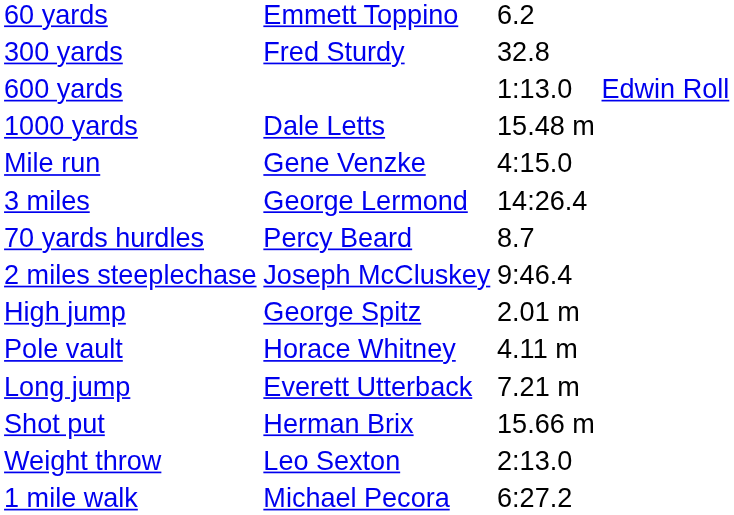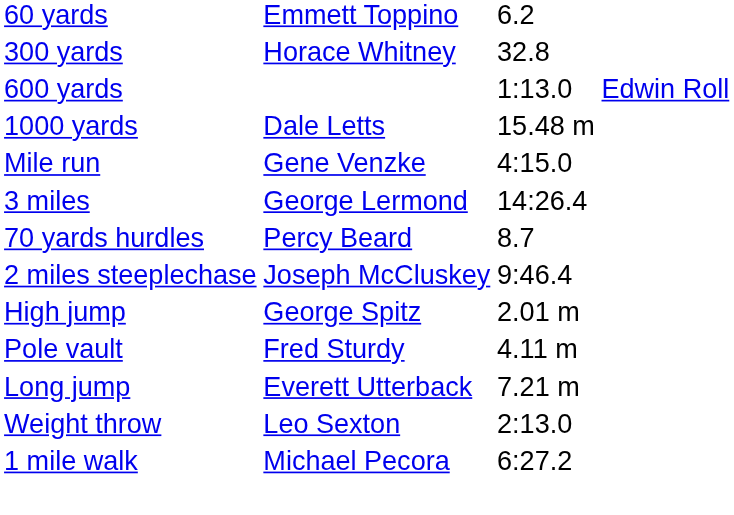 <table>
 <tr>
 <td><a href='#'>60 yards</a></td>
 <td><a href='#'>Emmett Toppino</a></td>
 <td>6.2</td>
 <td></td>
 <td></td>
 <td></td>
 <td></td>
 </tr>
 <tr>
 <td><a href='#'>300 yards</a></td>
-<td><a href='#'>Fred Sturdy</a></td>
+<td><a href='#'>Horace Whitney</a></td>
 <td>32.8</td>
 <td></td>
 <td></td>
 <td></td>
 <td></td>
 </tr>
 <tr>
 <td><a href='#'>600 yards</a></td>
 <td></td>
 <td>1:13.0</td>
 <td><a href='#'>Edwin Roll</a></td>
 <td></td>
 <td></td>
 <td></td>
 </tr>
 <tr>
 <td><a href='#'>1000 yards</a></td>
 <td><a href='#'>Dale Letts</a></td>
 <td>15.48 m</td>
 <td></td>
 <td></td>
 <td></td>
 <td></td>
 </tr>
 <tr>
 <td><a href='#'>Mile run</a></td>
 <td><a href='#'>Gene Venzke</a></td>
 <td>4:15.0</td>
 <td></td>
 <td></td>
 <td></td>
 <td></td>
 </tr>
 <tr>
 <td><a href='#'>3 miles</a></td>
 <td><a href='#'>George Lermond</a></td>
 <td>14:26.4</td>
 <td></td>
 <td></td>
 <td></td>
 <td></td>
 </tr>
 <tr>
 <td><a href='#'>70 yards hurdles</a></td>
 <td><a href='#'>Percy Beard</a></td>
 <td>8.7</td>
 <td></td>
 <td></td>
 <td></td>
 <td></td>
 </tr>
 <tr>
 <td><a href='#'>2 miles steeplechase</a></td>
 <td><a href='#'>Joseph McCluskey</a></td>
 <td>9:46.4</td>
 <td></td>
 <td></td>
 <td></td>
 <td></td>
 </tr>
 <tr>
 <td><a href='#'>High jump</a></td>
 <td><a href='#'>George Spitz</a></td>
 <td>2.01 m</td>
 <td></td>
 <td></td>
 <td></td>
 <td></td>
 </tr>
 <tr>
 <td><a href='#'>Pole vault</a></td>
-<td><a href='#'>Horace Whitney</a></td>
+<td><a href='#'>Fred Sturdy</a></td>
 <td>4.11 m</td>
 <td></td>
 <td></td>
 <td></td>
 <td></td>
 </tr>
 <tr>
 <td><a href='#'>Long jump</a></td>
 <td><a href='#'>Everett Utterback</a></td>
 <td>7.21 m</td>
-<td></td>
-<td></td>
-<td></td>
-<td></td>
-</tr>
-<tr>
-<td><a href='#'>Shot put</a></td>
-<td><a href='#'>Herman Brix</a></td>
-<td>15.66 m</td>
 <td></td>
 <td></td>
 <td></td>
 <td></td>
 </tr>
 <tr>
 <td><a href='#'>Weight throw</a></td>
 <td><a href='#'>Leo Sexton</a></td>
 <td>2:13.0</td>
 <td></td>
 <td></td>
 <td></td>
 <td></td>
 </tr>
 <tr>
 <td><a href='#'>1 mile walk</a></td>
 <td><a href='#'>Michael Pecora</a></td>
 <td>6:27.2</td>
 <td></td>
 <td></td>
 <td></td>
 <td></td>
 </tr>
 </table>
